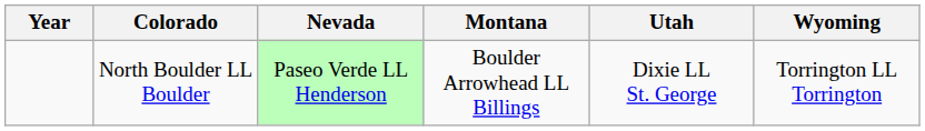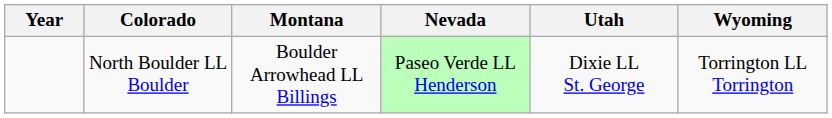 <table class="wikitable" width="100%" style="font-size: 90%; text-align: center;">
 <tr>
 <th width="50">Year</th>
 <th width="100" align="center"> Colorado</th>
+<th width="100" align="center"> Montana</th>
 <th width="100" align="center"> Nevada</th>
-<th width="100" align="center"> Montana</th>
 <th width="100" align="center"> Utah</th>
 <th width="100" align="center"> Wyoming</th>
 </tr>
 <tr>
 <td><strong></strong></td>
 <td>North Boulder LL<br><a href='#'>Boulder</a></td>
+<td>Boulder Arrowhead LL<br><a href='#'>Billings</a></td>
 <td style="background:#bfb;">Paseo Verde LL<br><a href='#'>Henderson</a></td>
-<td>Boulder Arrowhead LL<br><a href='#'>Billings</a></td>
 <td>Dixie LL<br><a href='#'>St. George</a></td>
 <td>Torrington LL<br><a href='#'>Torrington</a></td>
 </tr>
 </table>
